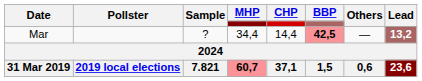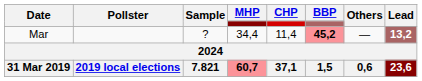 <table class="wikitable mw-collapsible" style="text-align:center; font-size:85%; line-height:14px;">
 <tr>
 <th rowspan="2">Date</th>
 <th rowspan="2">Pollster</th>
 <th rowspan="2">Sample</th>
 <th style="width:3em;"><a href='#'>MHP</a></th>
 <th style="width:3em;"><a href='#'>CHP</a></th>
 <th style="width:3em;"><a href='#'>BBP</a></th>
 <th rowspan="2">Others</th>
 <th rowspan="2">Lead</th>
 </tr>
 <tr>
 <th style="background:#870000;"></th>
 <th style="background:#d40000;"></th>
 <th style="background:#A96464;"></th>
 </tr>
 <tr>
 <td>Mar</td>
 <td></td>
 <td>?</td>
 <td>34,4</td>
-<td>14,4</td>
-<td style="background:#fc9399"><strong>42,5</strong></td>
+<td>11,4</td>
+<td style="background:#fc9399"><strong>45,2</strong></td>
 <td>—</td>
 <th style="background:#A96464; color:white;">13,2</th>
 </tr>
 <tr>
 <th colspan="8">2024</th>
 </tr>
 <tr>
 <th>31 Mar 2019</th>
 <th><a href='#'>2019 local elections</a></th>
 <th>7.821</th>
 <th style="background:#fc9399"><strong>60,7</strong></th>
 <th>37,1</th>
 <th>1,5</th>
 <th>0,6</th>
 <th style="background:#870000; color:white;">23,6</th>
 </tr>
 </table>
